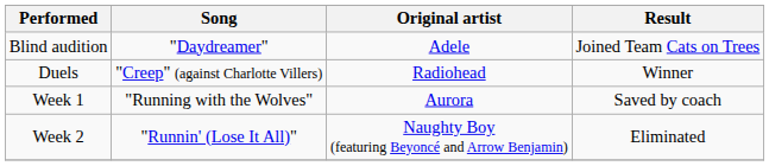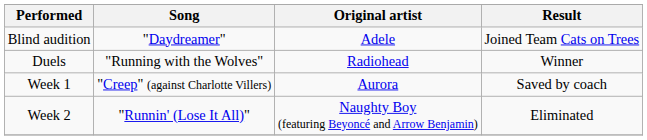 <table class="wikitable plainrowheaders" style="text-align:center;">
 <tr>
 </tr>
 <tr>
 <th scope="col">Performed</th>
 <th scope="col">Song</th>
 <th scope="col">Original artist</th>
 <th scope="col">Result</th>
 </tr>
 <tr>
 <td>Blind audition</td>
 <td>"<a href='#'>Daydreamer</a>"</td>
 <td><a href='#'>Adele</a></td>
 <td>Joined Team <a href='#'>Cats on Trees</a></td>
 </tr>
 <tr>
 <td>Duels</td>
-<td>"<a href='#'>Creep</a>" <small>(against Charlotte Villers)</small></td>
+<td>"Running with the Wolves"</td>
 <td><a href='#'>Radiohead</a></td>
 <td>Winner</td>
 </tr>
 <tr>
 <td>Week 1</td>
-<td>"Running with the Wolves"</td>
+<td>"<a href='#'>Creep</a>" <small>(against Charlotte Villers)</small></td>
 <td><a href='#'>Aurora</a></td>
 <td>Saved by coach</td>
 </tr>
 <tr>
 <td>Week 2</td>
 <td>"<a href='#'>Runnin' (Lose It All)</a>"</td>
 <td><a href='#'>Naughty Boy</a><br><small>(featuring <a href='#'>Beyoncé</a> and <a href='#'>Arrow Benjamin</a>)</small></td>
 <td>Eliminated</td>
 </tr>
 <tr>
 </tr>
 </table>
